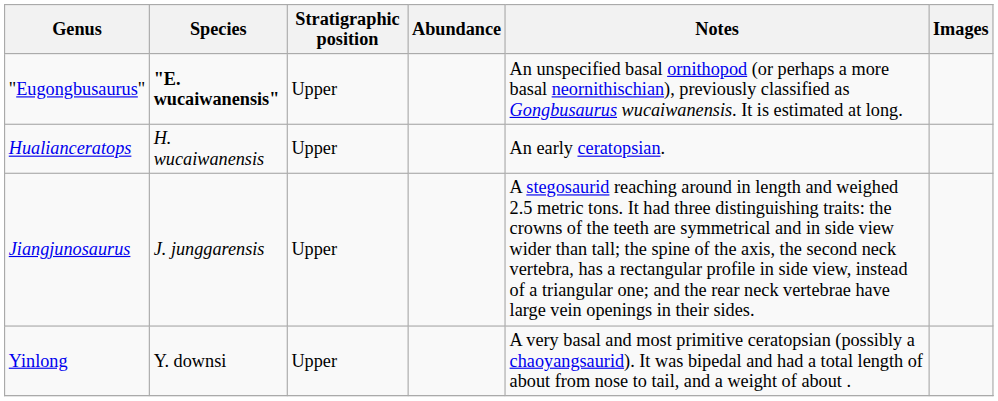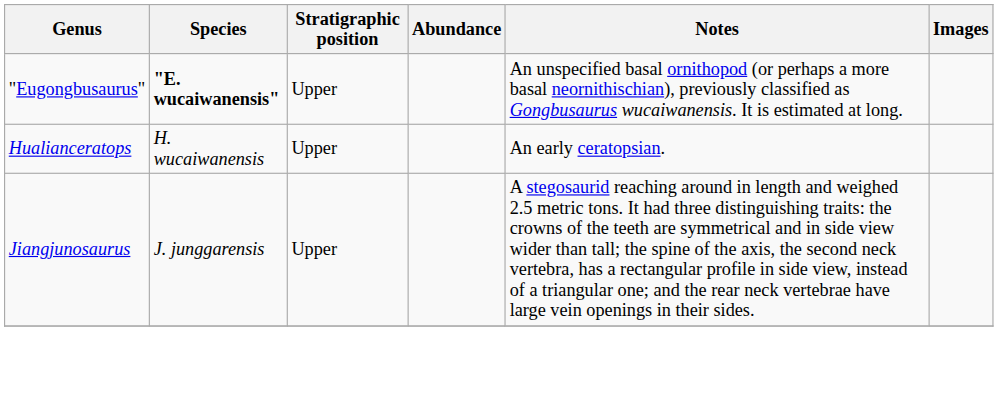 <table class="wikitable" align="center">
 <tr>
 <th>Genus</th>
 <th>Species</th>
 <th>Stratigraphic position</th>
 <th>Abundance</th>
 <th>Notes</th>
 <th>Images</th>
 </tr>
 <tr>
 <td>"<a href='#'>Eugongbusaurus</a>"</td>
 <td><strong>"E. wucaiwanensis"</strong></td>
 <td>Upper</td>
 <td></td>
 <td>An unspecified basal <a href='#'>ornithopod</a> (or perhaps a more basal <a href='#'>neornithischian</a>), previously classified as <em><a href='#'>Gongbusaurus</a> wucaiwanensis</em>. It is estimated at  long.</td>
 <td></td>
 </tr>
 <tr>
 <td><em><a href='#'>Hualianceratops</a></em></td>
 <td><em>H. wucaiwanensis</em></td>
 <td>Upper</td>
 <td></td>
 <td>An early <a href='#'>ceratopsian</a>.</td>
 <td></td>
 </tr>
 <tr>
 <td><em><a href='#'>Jiangjunosaurus</a></em></td>
 <td><em>J. junggarensis</em></td>
 <td>Upper</td>
 <td></td>
 <td>A <a href='#'>stegosaurid</a> reaching around  in length and weighed 2.5 metric tons. It had three distinguishing traits: the crowns of the teeth are symmetrical and in side view wider than tall; the spine of the axis, the second neck vertebra, has a rectangular profile in side view, instead of a triangular one; and the rear neck vertebrae have large vein openings in their sides.</td>
 <td><em></td>
 </tr>
 <tr>
-<td></em><a href='#'>Yinlong</a><em></td>
-<td></em>Y. downsi<em></td>
-<td>Upper</td>
-<td></td>
-<td>A very basal and most primitive ceratopsian (possibly a <a href='#'>chaoyangsaurid</a>). It was bipedal and had a total length of about  from nose to tail, and a weight of about .</td>
-<td></td>
-</tr>
-<tr>
 </tr>
 </table>
